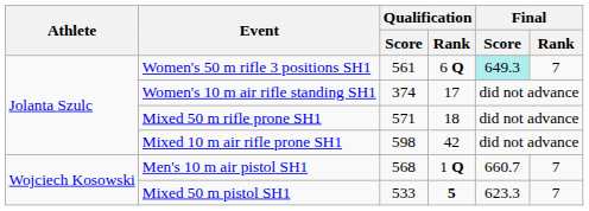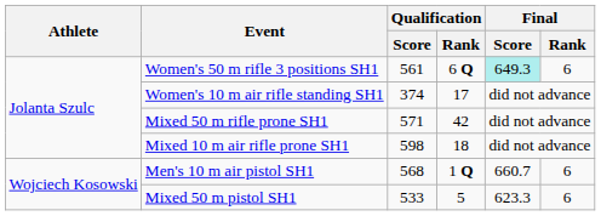 <table class=wikitable>
 <tr>
 <th rowspan="2">Athlete</th>
 <th rowspan="2">Event</th>
 <th colspan="2">Qualification</th>
 <th colspan="2">Final</th>
 </tr>
 <tr>
 <th>Score</th>
 <th>Rank</th>
 <th>Score</th>
 <th>Rank</th>
 </tr>
 <tr align=center>
 <td align=left rowspan=4><a href='#'>Jolanta Szulc</a></td>
 <td align=left><a href='#'>Women's 50 m rifle 3 positions SH1</a></td>
 <td>561</td>
 <td>6 <strong>Q</strong></td>
 <td style="background: paleturquoise;">649.3</td>
-<td>7</td>
+<td>6</td>
 </tr>
 <tr align=center>
 <td align=left><a href='#'>Women's 10 m air rifle standing SH1</a></td>
 <td>374</td>
 <td>17</td>
 <td colspan=2>did not advance</td>
 </tr>
 <tr align=center>
 <td align=left><a href='#'>Mixed 50 m rifle prone SH1</a></td>
 <td>571</td>
-<td>18</td>
+<td>42</td>
 <td colspan=2>did not advance</td>
 </tr>
 <tr align=center>
 <td align=left><a href='#'>Mixed 10 m air rifle prone SH1</a></td>
 <td>598</td>
-<td>42</td>
+<td>18</td>
 <td colspan=2>did not advance</td>
 </tr>
 <tr align=center>
 <td align=left rowspan=2><a href='#'>Wojciech Kosowski</a></td>
 <td align=left><a href='#'>Men's 10 m air pistol SH1</a></td>
 <td>568</td>
 <td>1 <strong>Q</strong></td>
 <td>660.7</td>
-<td>7</td>
+<td>6</td>
 </tr>
 <tr align=center>
 <td align=left><a href='#'>Mixed 50 m pistol SH1</a></td>
 <td>533</td>
-<td><strong>5</strong></td>
+<td>5</td>
 <td>623.3</td>
-<td>7</td>
+<td>6</td>
 </tr>
 </table>
